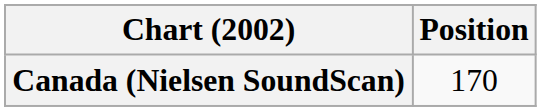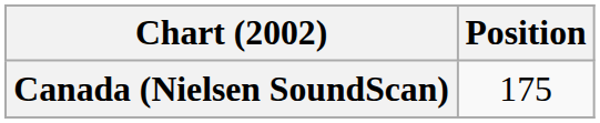 <table class="wikitable plainrowheaders" style="text-align:center">
 <tr>
 <th>Chart (2002)</th>
 <th>Position</th>
 </tr>
 <tr>
 <th scope="row">Canada (Nielsen SoundScan)</th>
-<td>170</td>
+<td>175</td>
 </tr>
 </table>
